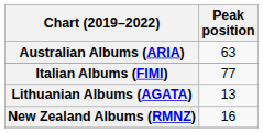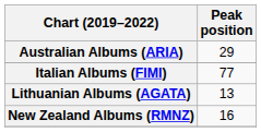 <table class="wikitable sortable plainrowheaders" style="text-align:center">
 <tr>
 <th scope="col">Chart (2019–2022)</th>
 <th scope="col">Peak<br>position</th>
 </tr>
 <tr>
 <th scope="row">Australian Albums (<a href='#'>ARIA</a>)</th>
-<td>63</td>
+<td>29</td>
 </tr>
 <tr>
 </tr>
 <tr>
 </tr>
 <tr>
 </tr>
 <tr>
 </tr>
 <tr>
 </tr>
 <tr>
 </tr>
 <tr>
 </tr>
 <tr>
 </tr>
 <tr>
 </tr>
 <tr>
 <th scope="row">Italian Albums (<a href='#'>FIMI</a>)</th>
 <td>77</td>
 </tr>
 <tr>
 <th scope="row">Lithuanian Albums (<a href='#'>AGATA</a>)</th>
 <td>13</td>
 </tr>
 <tr>
 <th scope="row">New Zealand Albums (<a href='#'>RMNZ</a>)</th>
 <td>16</td>
 </tr>
 <tr>
 </tr>
 <tr>
 </tr>
 <tr>
 </tr>
 <tr>
 </tr>
 <tr>
 </tr>
 <tr>
 </tr>
 <tr>
 </tr>
 </table>
